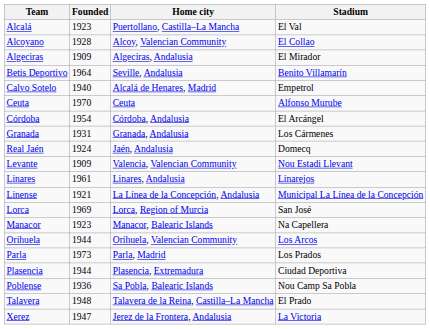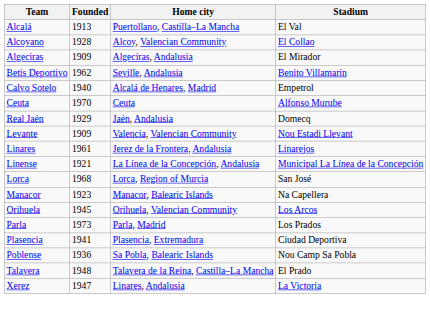 <table class="wikitable sortable">
 <tr>
 <th>Team</th>
 <th>Founded</th>
 <th>Home city</th>
 <th>Stadium</th>
 </tr>
 <tr>
 <td><a href='#'>Alcalá</a></td>
-<td>1923</td>
+<td>1913</td>
 <td><a href='#'>Puertollano</a>, <a href='#'>Castilla–La Mancha</a></td>
 <td>El Val</td>
 </tr>
 <tr>
 <td><a href='#'>Alcoyano</a></td>
 <td>1928</td>
 <td><a href='#'>Alcoy</a>, <a href='#'>Valencian Community</a></td>
 <td><a href='#'>El Collao</a></td>
 </tr>
 <tr>
 <td><a href='#'>Algeciras</a></td>
 <td>1909</td>
 <td><a href='#'>Algeciras</a>, <a href='#'>Andalusia</a></td>
 <td>El Mirador</td>
 </tr>
 <tr>
 <td><a href='#'>Betis Deportivo</a></td>
-<td>1964</td>
+<td>1962</td>
 <td><a href='#'>Seville</a>, <a href='#'>Andalusia</a></td>
 <td><a href='#'>Benito Villamarín</a></td>
 </tr>
 <tr>
 <td><a href='#'>Calvo Sotelo</a></td>
 <td>1940</td>
 <td><a href='#'>Alcalá de Henares</a>, <a href='#'>Madrid</a></td>
 <td>Empetrol</td>
 </tr>
 <tr>
 <td><a href='#'>Ceuta</a></td>
 <td>1970</td>
 <td><a href='#'>Ceuta</a></td>
 <td><a href='#'>Alfonso Murube</a></td>
 </tr>
 <tr>
-<td><a href='#'>Córdoba</a></td>
-<td>1954</td>
-<td><a href='#'>Córdoba</a>, <a href='#'>Andalusia</a></td>
-<td>El Arcángel</td>
-</tr>
-<tr>
-<td><a href='#'>Granada</a></td>
-<td>1931</td>
-<td><a href='#'>Granada</a>, <a href='#'>Andalusia</a></td>
-<td>Los Cármenes</td>
-</tr>
-<tr>
 <td><a href='#'>Real Jaén</a></td>
-<td>1924</td>
+<td>1929</td>
 <td><a href='#'>Jaén</a>, <a href='#'>Andalusia</a></td>
 <td>Domecq</td>
 </tr>
 <tr>
 <td><a href='#'>Levante</a></td>
 <td>1909</td>
 <td><a href='#'>Valencia</a>, <a href='#'>Valencian Community</a></td>
 <td><a href='#'>Nou Estadi Llevant</a></td>
 </tr>
 <tr>
 <td><a href='#'>Linares</a></td>
 <td>1961</td>
-<td><a href='#'>Linares</a>, <a href='#'>Andalusia</a></td>
+<td><a href='#'>Jerez de la Frontera</a>, <a href='#'>Andalusia</a></td>
 <td><a href='#'>Linarejos</a></td>
 </tr>
 <tr>
 <td><a href='#'>Linense</a></td>
 <td>1921</td>
 <td><a href='#'>La Línea de la Concepción</a>, <a href='#'>Andalusia</a></td>
 <td><a href='#'>Municipal La Línea de la Concepción</a></td>
 </tr>
 <tr>
 <td><a href='#'>Lorca</a></td>
-<td>1969</td>
+<td>1968</td>
 <td><a href='#'>Lorca</a>, <a href='#'>Region of Murcia</a></td>
 <td>San José</td>
 </tr>
 <tr>
 <td><a href='#'>Manacor</a></td>
 <td>1923</td>
 <td><a href='#'>Manacor</a>, <a href='#'>Balearic Islands</a></td>
 <td>Na Capellera</td>
 </tr>
 <tr>
 <td><a href='#'>Orihuela</a></td>
-<td>1944</td>
+<td>1945</td>
 <td><a href='#'>Orihuela</a>, <a href='#'>Valencian Community</a></td>
 <td><a href='#'>Los Arcos</a></td>
 </tr>
 <tr>
 <td><a href='#'>Parla</a></td>
 <td>1973</td>
 <td><a href='#'>Parla</a>, <a href='#'>Madrid</a></td>
 <td>Los Prados</td>
 </tr>
 <tr>
 <td><a href='#'>Plasencia</a></td>
-<td>1944</td>
+<td>1941</td>
 <td><a href='#'>Plasencia</a>, <a href='#'>Extremadura</a></td>
 <td>Ciudad Deportiva</td>
 </tr>
 <tr>
 <td><a href='#'>Poblense</a></td>
 <td>1936</td>
 <td><a href='#'>Sa Pobla</a>, <a href='#'>Balearic Islands</a></td>
 <td>Nou Camp Sa Pobla</td>
 </tr>
 <tr>
 <td><a href='#'>Talavera</a></td>
 <td>1948</td>
 <td><a href='#'>Talavera de la Reina</a>, <a href='#'>Castilla–La Mancha</a></td>
 <td>El Prado</td>
 </tr>
 <tr>
 <td><a href='#'>Xerez</a></td>
 <td>1947</td>
-<td><a href='#'>Jerez de la Frontera</a>, <a href='#'>Andalusia</a></td>
+<td><a href='#'>Linares</a>, <a href='#'>Andalusia</a></td>
 <td><a href='#'>La Victoria</a></td>
 </tr>
 </table>
